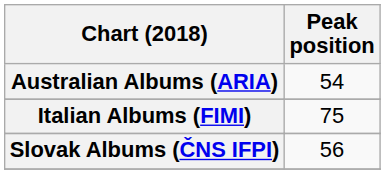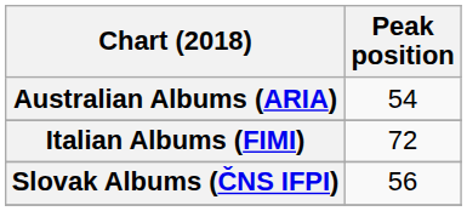 <table class="wikitable sortable plainrowheaders" style="text-align:center">
 <tr>
 <th scope="col">Chart (2018)</th>
 <th scope="col">Peak<br> position</th>
 </tr>
 <tr>
 <th scope="row">Australian Albums (<a href='#'>ARIA</a>)</th>
 <td>54</td>
 </tr>
 <tr>
 </tr>
 <tr>
 </tr>
 <tr>
 </tr>
 <tr>
 </tr>
 <tr>
 </tr>
 <tr>
 </tr>
 <tr>
 </tr>
 <tr>
 </tr>
 <tr>
 </tr>
 <tr>
 <th scope="row">Italian Albums (<a href='#'>FIMI</a>)</th>
-<td>75</td>
+<td>72</td>
 </tr>
 <tr>
 </tr>
 <tr>
 <th scope="row">Slovak Albums (<a href='#'>ČNS IFPI</a>)</th>
 <td>56</td>
 </tr>
 <tr>
 </tr>
 <tr>
 </tr>
 <tr>
 </tr>
 <tr>
 </tr>
 <tr>
 </tr>
 </table>
